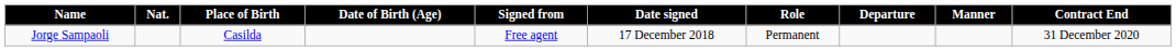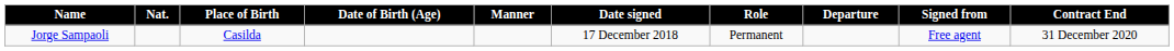 <table class="wikitable" style="text-align:center; font-size:85%; width:100%">
 <tr>
 <th style="background:#000000; color:#FFFFFF; text-align:center;">Name</th>
 <th style="background:#000000; color:#FFFFFF; text-align:center;">Nat.</th>
 <th style="background:#000000; color:#FFFFFF; text-align:center;">Place of Birth</th>
 <th style="background:#000000; color:#FFFFFF; text-align:center;">Date of Birth (Age)</th>
-<th style="background:#000000; color:#FFFFFF; text-align:center;">Signed from</th>
+<th style="background:#000000; color:#FFFFFF; text-align:center;">Manner</th>
 <th style="background:#000000; color:#FFFFFF; text-align:center;">Date signed</th>
 <th style="background:#000000; color:#FFFFFF; text-align:center;">Role</th>
 <th style="background:#000000; color:#FFFFFF; text-align:center;">Departure</th>
-<th style="background:#000000; color:#FFFFFF; text-align:center;">Manner</th>
+<th style="background:#000000; color:#FFFFFF; text-align:center;">Signed from</th>
 <th style="background:#000000; color:#FFFFFF; text-align:center;">Contract End</th>
 </tr>
 <tr>
 <td><a href='#'>Jorge Sampaoli</a></td>
 <td></td>
 <td><a href='#'>Casilda</a> </td>
 <td></td>
-<td><a href='#'>Free agent</a></td>
+<td></td>
 <td>17 December 2018</td>
 <td>Permanent</td>
 <td></td>
-<td></td>
+<td><a href='#'>Free agent</a></td>
 <td>31 December 2020</td>
 </tr>
 </table>
